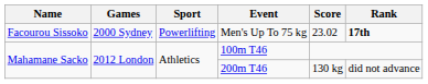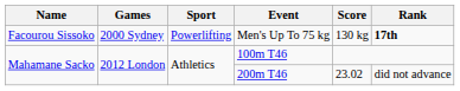 <table class="wikitable sortable" style="font-size:90%">
 <tr>
 <th>Name</th>
 <th>Games</th>
 <th>Sport</th>
 <th>Event</th>
 <th>Score</th>
 <th>Rank</th>
 </tr>
 <tr>
 <td><a href='#'>Facourou Sissoko</a></td>
 <td><a href='#'>2000 Sydney</a></td>
 <td><a href='#'>Powerlifting</a></td>
 <td>Men's Up To 75 kg</td>
-<td>23.02</td>
+<td>130 kg</td>
 <td><strong>17th</strong></td>
 </tr>
 <tr>
 <td rowspan="2"><a href='#'>Mahamane Sacko</a></td>
 <td rowspan="2"><a href='#'>2012 London</a></td>
 <td rowspan="2">Athletics</td>
 <td><a href='#'>100m T46</a></td>
 <td colspan=2></td>
 </tr>
 <tr>
 <td><a href='#'>200m T46</a></td>
-<td>130 kg</td>
+<td>23.02</td>
 <td colspan="2">did not advance</td>
 </tr>
 </table>
